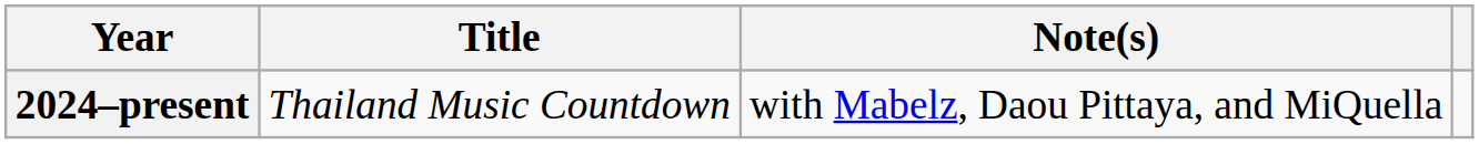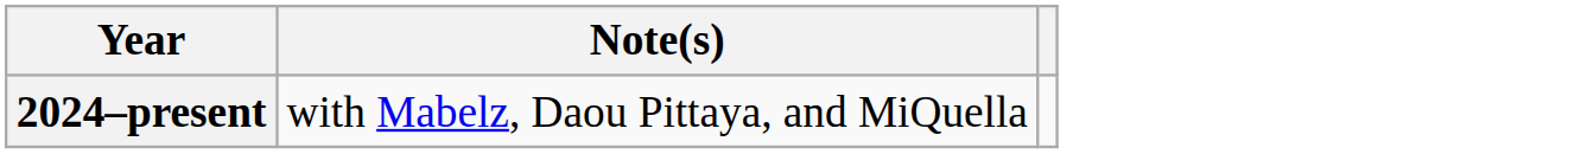 <table class="wikitable plainrowheaders sortable">
 <tr>
 <th scope="col">Year</th>
-<th scope="col">Title</th>
 <th scope="col">Note(s)</th>
 <th scope="col" class="unsortable"></th>
 </tr>
 <tr>
 <th scope="row">2024–present</th>
-<td><em>Thailand Music Countdown</em></td>
 <td>with <a href='#'>Mabelz</a>, Daou Pittaya, and MiQuella</td>
 <td style="text-align:center"></td>
 </tr>
 </table>
